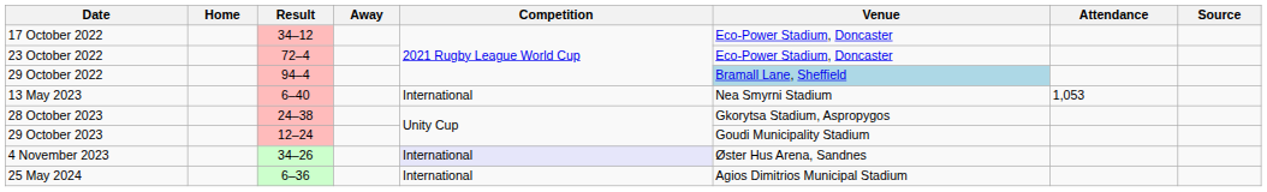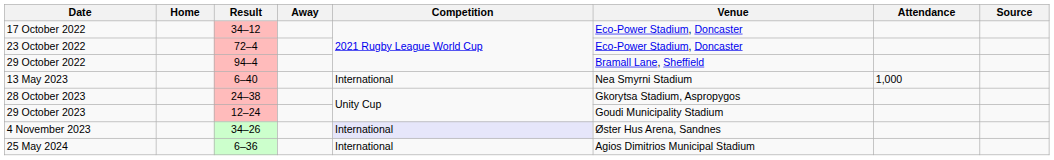 <table class="wikitable" width=100%>
 <tr>
 <th>Date</th>
 <th>Home</th>
 <th>Result</th>
 <th>Away</th>
 <th>Competition</th>
 <th>Venue</th>
 <th>Attendance</th>
 <th>Source</th>
 </tr>
 <tr>
 <td>17 October 2022</td>
 <td></td>
 <td style="text-align: center; background: #FFBBBB;">34–12</td>
 <td></td>
 <td rowspan="3"><a href='#'>2021 Rugby League World Cup</a></td>
 <td><a href='#'>Eco-Power Stadium</a>, <a href='#'>Doncaster</a></td>
 <td></td>
 <td></td>
 </tr>
 <tr>
 <td>23 October 2022</td>
 <td></td>
 <td style="text-align: center; background: #FFBBBB;">72–4</td>
 <td></td>
 <td><a href='#'>Eco-Power Stadium</a>, <a href='#'>Doncaster</a></td>
 <td></td>
 <td></td>
 </tr>
 <tr>
 <td>29 October 2022</td>
 <td></td>
 <td style="text-align: center; background: #FFBBBB;">94–4</td>
 <td></td>
-<td style="background: lightblue;"><a href='#'>Bramall Lane</a>, <a href='#'>Sheffield</a></td>
+<td><a href='#'>Bramall Lane</a>, <a href='#'>Sheffield</a></td>
 <td></td>
 <td></td>
 </tr>
 <tr>
 <td>13 May 2023</td>
 <td></td>
 <td style="text-align: center; background: #FFBBBB;">6–40</td>
 <td></td>
 <td>International</td>
 <td>Nea Smyrni Stadium</td>
-<td>1,053</td>
+<td>1,000</td>
 <td></td>
 </tr>
 <tr>
 <td>28 October 2023</td>
 <td></td>
 <td style="text-align: center; background: #FFBBBB;">24–38</td>
 <td></td>
 <td rowspan=2>Unity Cup</td>
 <td>Gkorytsa Stadium, Aspropygos</td>
 <td></td>
 <td></td>
 </tr>
 <tr>
 <td>29 October 2023</td>
 <td></td>
 <td style="text-align: center; background: #FFBBBB;">12–24</td>
 <td></td>
 <td>Goudi Municipality Stadium</td>
 <td></td>
 <td></td>
 </tr>
 <tr>
 <td>4 November 2023</td>
 <td></td>
 <td style="text-align: center; background: #CCFFCC;">34–26</td>
 <td></td>
 <td style="background: lavender;">International</td>
 <td>Øster Hus Arena, Sandnes</td>
 <td></td>
 <td></td>
 </tr>
 <tr>
 <td>25 May 2024</td>
 <td></td>
 <td style="text-align: center; background: #CCFFCC;">6–36</td>
 <td></td>
 <td>International</td>
 <td>Agios Dimitrios Municipal Stadium</td>
 <td></td>
 <td></td>
 </tr>
 </table>
